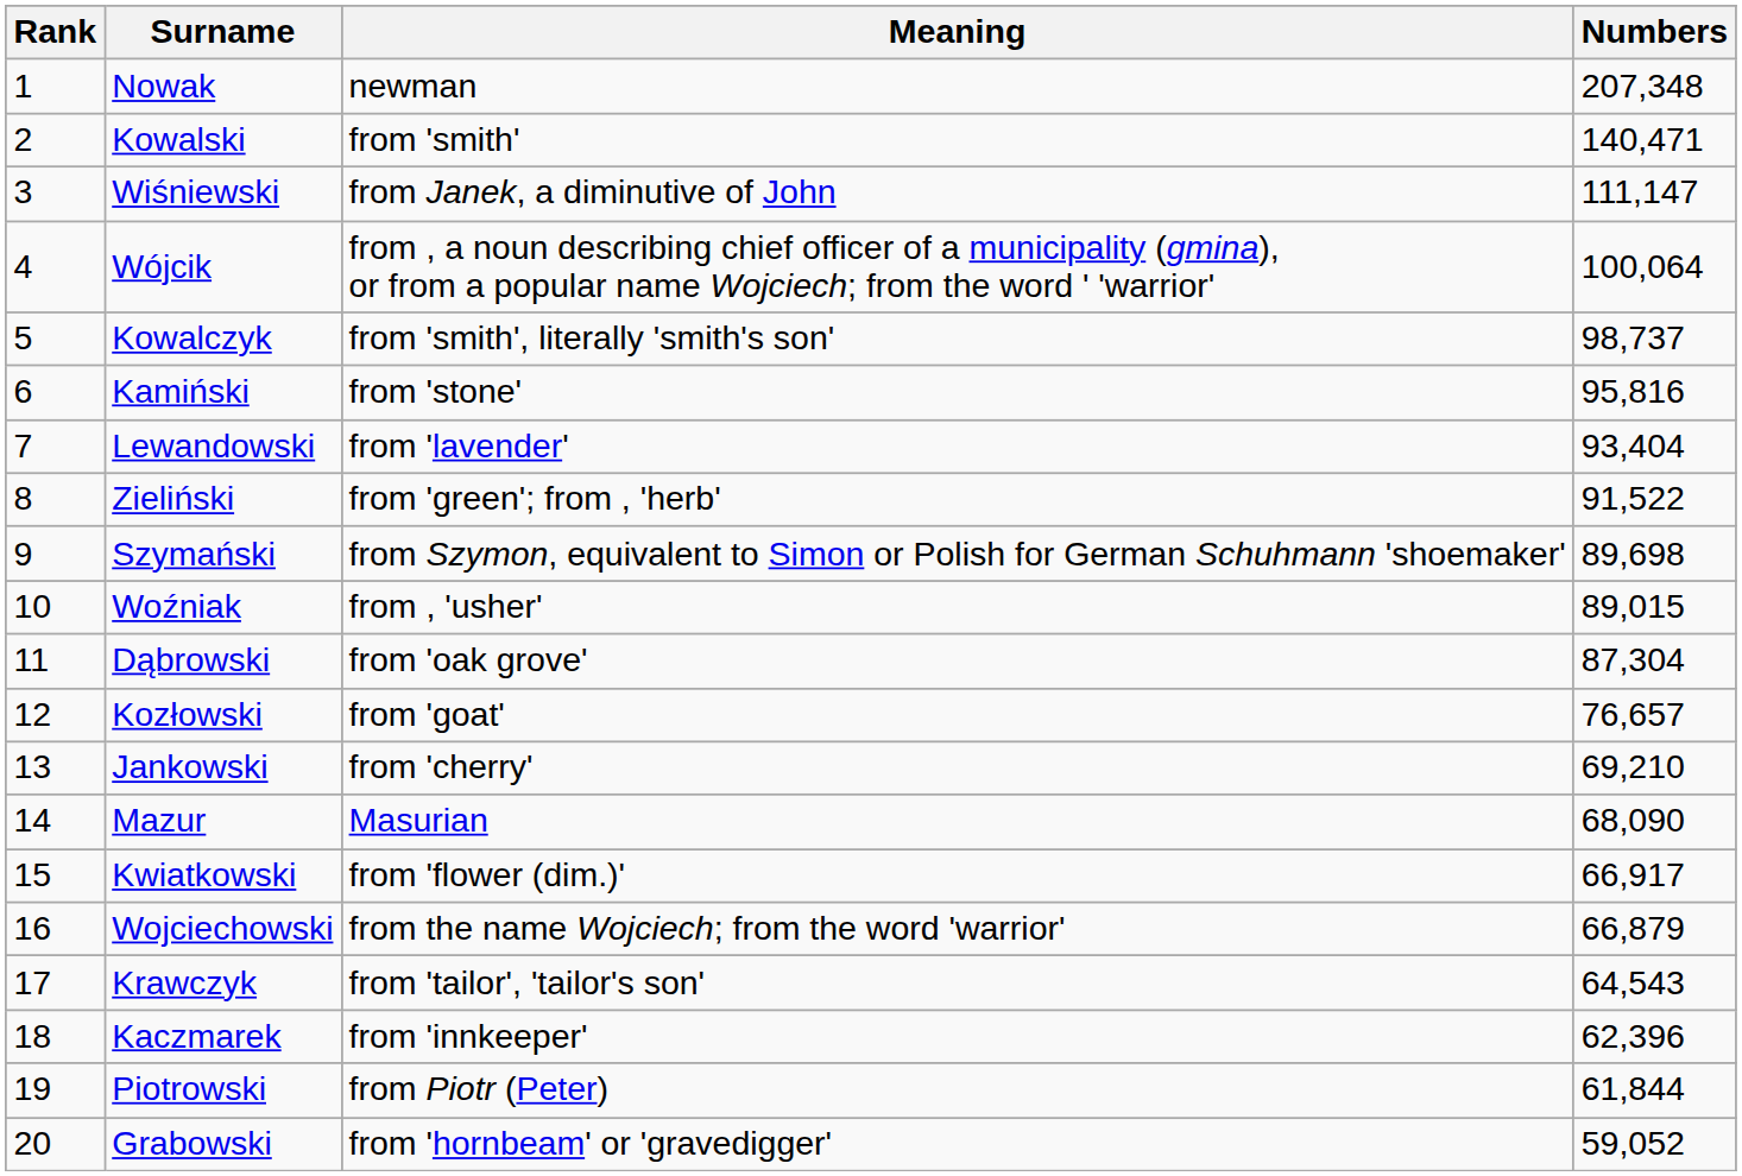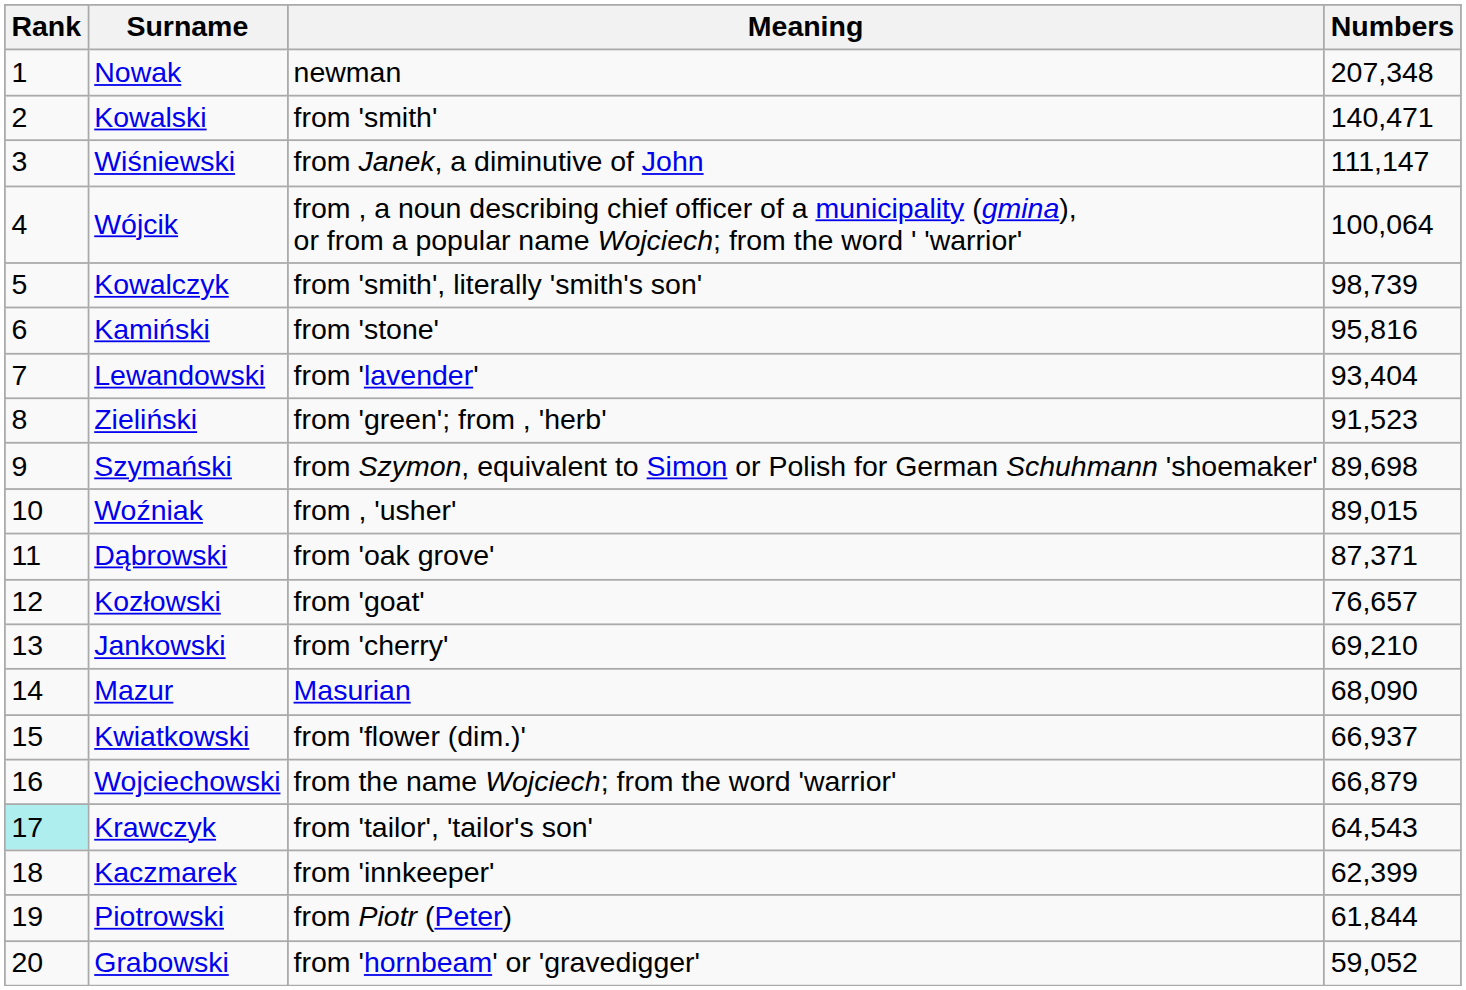 <table class="wikitable">
 <tr>
 <th>Rank</th>
 <th>Surname</th>
 <th>Meaning</th>
 <th>Numbers</th>
 </tr>
 <tr>
 <td>1</td>
 <td><a href='#'>Nowak</a></td>
 <td>newman</td>
 <td>207,348</td>
 </tr>
 <tr>
 <td>2</td>
 <td><a href='#'>Kowalski</a></td>
 <td>from  'smith'</td>
 <td>140,471</td>
 </tr>
 <tr>
 <td>3</td>
 <td><a href='#'>Wiśniewski</a></td>
 <td>from <em>Janek</em>, a diminutive of <a href='#'>John</a></td>
 <td>111,147</td>
 </tr>
 <tr>
 <td>4</td>
 <td><a href='#'>Wójcik</a></td>
 <td>from , a noun describing chief officer of a <a href='#'>municipality</a> (<em><a href='#'>gmina</a></em>),<br>or from a popular name <em>Wojciech</em>; from the word ' 'warrior'</td>
 <td>100,064</td>
 </tr>
 <tr>
 <td>5</td>
 <td><a href='#'>Kowalczyk</a></td>
 <td>from  'smith', literally 'smith's son'</td>
-<td>98,737</td>
+<td>98,739</td>
 </tr>
 <tr>
 <td>6</td>
 <td><a href='#'>Kamiński</a></td>
 <td>from  'stone'</td>
 <td>95,816</td>
 </tr>
 <tr>
 <td>7</td>
 <td><a href='#'>Lewandowski</a></td>
 <td>from  '<a href='#'>lavender</a>'</td>
 <td>93,404</td>
 </tr>
 <tr>
 <td>8</td>
 <td><a href='#'>Zieliński</a></td>
 <td>from  'green'; from ,  'herb'</td>
-<td>91,522</td>
+<td>91,523</td>
 </tr>
 <tr>
 <td>9</td>
 <td><a href='#'>Szymański</a></td>
 <td>from <em>Szymon</em>, equivalent to <a href='#'>Simon</a> or Polish for German <em>Schuhmann</em> 'shoemaker'</td>
 <td>89,698</td>
 </tr>
 <tr>
 <td>10</td>
 <td><a href='#'>Woźniak</a></td>
 <td>from , 'usher'</td>
 <td>89,015</td>
 </tr>
 <tr>
 <td>11</td>
 <td><a href='#'>Dąbrowski</a></td>
 <td>from  'oak grove'</td>
-<td>87,304</td>
+<td>87,371</td>
 </tr>
 <tr>
 <td>12</td>
 <td><a href='#'>Kozłowski</a></td>
 <td>from  'goat'</td>
 <td>76,657</td>
 </tr>
 <tr>
 <td>13</td>
 <td><a href='#'>Jankowski</a></td>
 <td>from  'cherry'</td>
 <td>69,210</td>
 </tr>
 <tr>
 <td>14</td>
 <td><a href='#'>Mazur</a></td>
 <td><a href='#'>Masurian</a></td>
 <td>68,090</td>
 </tr>
 <tr>
 <td>15</td>
 <td><a href='#'>Kwiatkowski</a></td>
 <td>from  'flower (dim.)'</td>
-<td>66,917</td>
+<td>66,937</td>
 </tr>
 <tr>
 <td>16</td>
 <td><a href='#'>Wojciechowski</a></td>
 <td>from the name <em>Wojciech</em>; from the word  'warrior'</td>
 <td>66,879</td>
 </tr>
 <tr>
-<td>17</td>
+<td style="background: paleturquoise;">17</td>
 <td><a href='#'>Krawczyk</a></td>
 <td>from  'tailor', 'tailor's son'</td>
 <td>64,543</td>
 </tr>
 <tr>
 <td>18</td>
 <td><a href='#'>Kaczmarek</a></td>
 <td>from  'innkeeper'</td>
-<td>62,396</td>
+<td>62,399</td>
 </tr>
 <tr>
 <td>19</td>
 <td><a href='#'>Piotrowski</a></td>
 <td>from <em>Piotr</em> (<a href='#'>Peter</a>)</td>
 <td>61,844</td>
 </tr>
 <tr>
 <td>20</td>
 <td><a href='#'>Grabowski</a></td>
 <td>from  '<a href='#'>hornbeam</a>' or  'gravedigger'</td>
 <td>59,052</td>
 </tr>
 </table>
